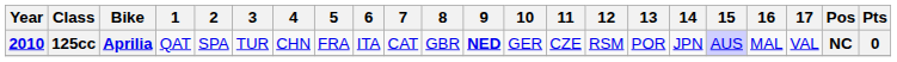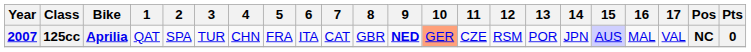 <table class="wikitable" style="text-align:center">
 <tr>
 <th>Year</th>
 <th>Class</th>
 <th>Bike</th>
 <th>1</th>
 <th>2</th>
 <th>3</th>
 <th>4</th>
 <th>5</th>
 <th>6</th>
 <th>7</th>
 <th>8</th>
 <th>9</th>
 <th>10</th>
 <th>11</th>
 <th>12</th>
 <th>13</th>
 <th>14</th>
 <th>15</th>
 <th>16</th>
 <th>17</th>
 <th>Pos</th>
 <th>Pts</th>
 </tr>
 <tr>
-<th><a href='#'>2010</a></th>
+<th><a href='#'>2007</a></th>
 <th>125cc</th>
 <th><a href='#'>Aprilia</a></th>
 <td><a href='#'>QAT</a></td>
 <td><a href='#'>SPA</a></td>
 <td><a href='#'>TUR</a></td>
 <td><a href='#'>CHN</a></td>
 <td><a href='#'>FRA</a></td>
 <td><a href='#'>ITA</a></td>
 <td><a href='#'>CAT</a></td>
 <td><a href='#'>GBR</a></td>
 <td><strong><a href='#'>NED</a></strong></td>
-<td><a href='#'>GER</a></td>
+<td style="background: lightsalmon;"><a href='#'>GER</a></td>
 <td><a href='#'>CZE</a></td>
 <td><a href='#'>RSM</a></td>
 <td><a href='#'>POR</a></td>
 <td><a href='#'>JPN</a></td>
 <td style="background:#CFCFFF;"><a href='#'>AUS</a><br></td>
 <td><a href='#'>MAL</a></td>
 <td><a href='#'>VAL</a></td>
 <th>NC</th>
 <th>0</th>
 </tr>
 <tr>
 </tr>
 </table>
